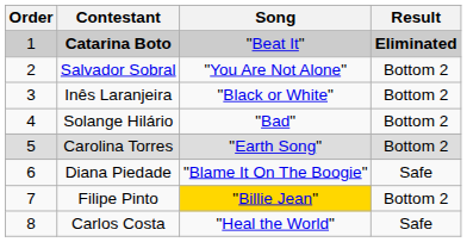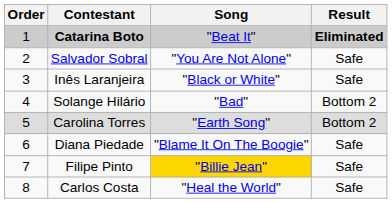 <table class="wikitable plainrowheaders" style="text-align:center;">
 <tr>
 <th>Order</th>
 <th>Contestant</th>
 <th>Song</th>
 <th>Result</th>
 </tr>
 <tr style="background:#ccc;">
 <td>1</td>
 <td><strong>Catarina Boto</strong></td>
 <td>"<a href='#'>Beat It</a>"</td>
 <td><strong>Eliminated</strong></td>
 </tr>
 <tr>
 <td>2</td>
 <td><a href='#'>Salvador Sobral</a></td>
 <td>"<a href='#'>You Are Not Alone</a>"</td>
-<td>Bottom 2</td>
+<td>Safe</td>
 </tr>
 <tr>
 <td>3</td>
 <td>Inês Laranjeira</td>
 <td>"<a href='#'>Black or White</a>"</td>
-<td>Bottom 2</td>
+<td>Safe</td>
 </tr>
 <tr>
 <td>4</td>
 <td>Solange Hilário</td>
 <td>"<a href='#'>Bad</a>"</td>
 <td>Bottom 2</td>
 </tr>
 <tr style="background:#ddd;">
 <td>5</td>
 <td>Carolina Torres</td>
 <td>"<a href='#'>Earth Song</a>"</td>
 <td>Bottom 2</td>
 </tr>
 <tr>
 <td>6</td>
 <td>Diana Piedade</td>
 <td>"<a href='#'>Blame It On The Boogie</a>"</td>
 <td>Safe</td>
 </tr>
 <tr>
 <td>7</td>
 <td>Filipe Pinto</td>
 <td style="background: gold;">"<a href='#'>Billie Jean</a>"</td>
-<td>Bottom 2</td>
+<td>Safe</td>
 </tr>
 <tr>
 <td>8</td>
 <td>Carlos Costa</td>
 <td>"<a href='#'>Heal the World</a>"</td>
 <td>Safe</td>
 </tr>
 </table>
